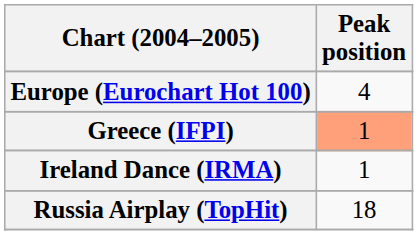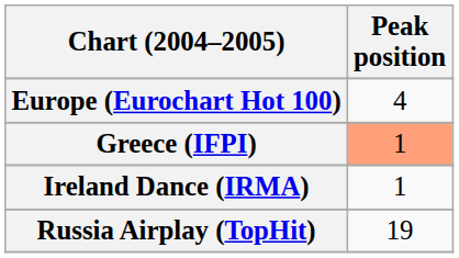 <table class="wikitable sortable plainrowheaders" style="text-align:center">
 <tr>
 <th>Chart (2004–2005)</th>
 <th>Peak<br>position</th>
 </tr>
 <tr>
 </tr>
 <tr>
 </tr>
 <tr>
 </tr>
 <tr>
 </tr>
 <tr>
 </tr>
 <tr>
 </tr>
 <tr>
 <th scope="row">Europe (<a href='#'>Eurochart Hot 100</a>)</th>
 <td>4</td>
 </tr>
 <tr>
 </tr>
 <tr>
 </tr>
 <tr>
 </tr>
 <tr>
 <th scope="row">Greece (<a href='#'>IFPI</a>)</th>
 <td style="background: lightsalmon;">1</td>
 </tr>
 <tr>
 </tr>
 <tr>
 </tr>
 <tr>
 <th scope="row">Ireland Dance (<a href='#'>IRMA</a>)</th>
 <td>1</td>
 </tr>
 <tr>
 </tr>
 <tr>
 </tr>
 <tr>
 </tr>
 <tr>
 </tr>
 <tr>
 </tr>
 <tr>
 <th scope="row">Russia Airplay (<a href='#'>TopHit</a>)</th>
-<td>18</td>
+<td>19</td>
 </tr>
 <tr>
 </tr>
 <tr>
 </tr>
 <tr>
 </tr>
 <tr>
 </tr>
 <tr>
 </tr>
 <tr>
 </tr>
 <tr>
 </tr>
 <tr>
 </tr>
 </table>
